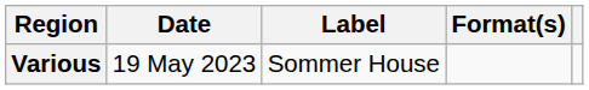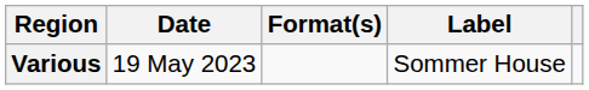 <table class="wikitable plainrowheaders">
 <tr>
 <th scope="col">Region</th>
 <th scope="col">Date</th>
+<th scope="col">Format(s)</th>
 <th scope="col">Label</th>
-<th scope="col">Format(s)</th>
 <th scope="col"></th>
 </tr>
 <tr>
 <th scope="row">Various</th>
 <td>19 May 2023</td>
+<td></td>
 <td>Sommer House</td>
-<td></td>
 <td style="text-align:center;"></td>
 </tr>
 </table>
